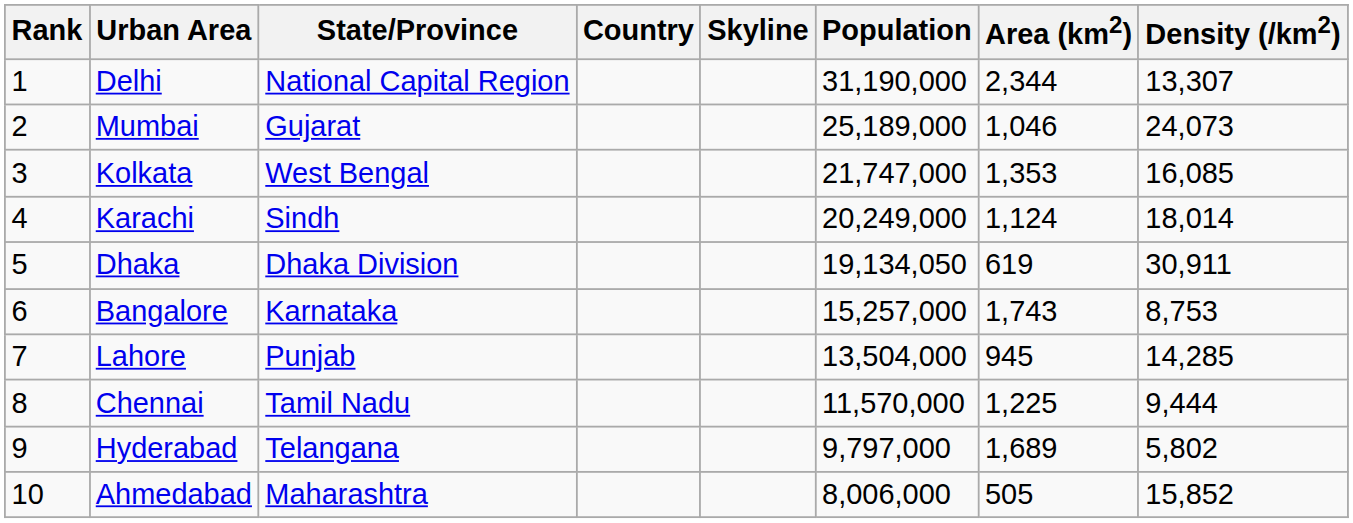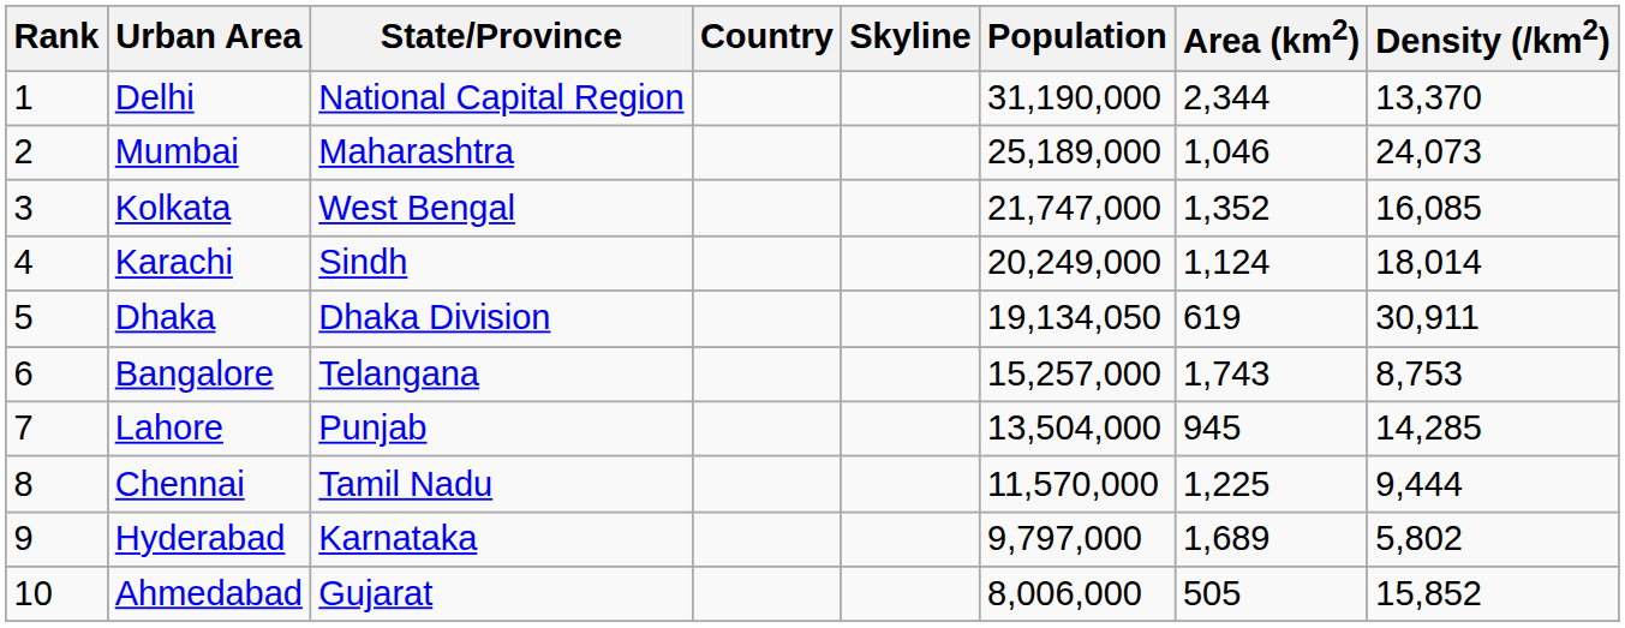 <table class="wikitable sortable" style="text-align:left">
 <tr>
 <th>Rank</th>
 <th>Urban Area</th>
 <th>State/Province</th>
 <th>Country</th>
 <th>Skyline</th>
 <th>Population</th>
 <th>Area (km<sup>2</sup>)</th>
 <th>Density (/km<sup>2</sup>)</th>
 </tr>
 <tr>
 <td>1</td>
 <td><a href='#'>Delhi</a></td>
 <td><a href='#'>National Capital Region</a></td>
 <td></td>
 <td></td>
 <td>31,190,000</td>
 <td>2,344</td>
-<td>13,307</td>
+<td>13,370</td>
 </tr>
 <tr>
 <td>2</td>
 <td><a href='#'>Mumbai</a></td>
-<td><a href='#'>Gujarat</a></td>
+<td><a href='#'>Maharashtra</a></td>
 <td></td>
 <td></td>
 <td>25,189,000</td>
 <td>1,046</td>
 <td>24,073</td>
 </tr>
 <tr>
 <td>3</td>
 <td><a href='#'>Kolkata</a></td>
 <td><a href='#'>West Bengal</a></td>
 <td></td>
 <td></td>
 <td>21,747,000</td>
-<td>1,353</td>
+<td>1,352</td>
 <td>16,085</td>
 </tr>
 <tr>
 <td>4</td>
 <td><a href='#'>Karachi</a></td>
 <td><a href='#'>Sindh</a></td>
 <td></td>
 <td></td>
 <td>20,249,000</td>
 <td>1,124</td>
 <td>18,014</td>
 </tr>
 <tr>
 <td>5</td>
 <td><a href='#'>Dhaka</a></td>
 <td><a href='#'>Dhaka Division</a></td>
 <td></td>
 <td></td>
 <td>19,134,050</td>
 <td>619</td>
 <td>30,911</td>
 </tr>
 <tr>
 <td>6</td>
 <td><a href='#'>Bangalore</a></td>
-<td><a href='#'>Karnataka</a></td>
+<td><a href='#'>Telangana</a></td>
 <td></td>
 <td></td>
 <td>15,257,000</td>
 <td>1,743</td>
 <td>8,753</td>
 </tr>
 <tr>
 <td>7</td>
 <td><a href='#'>Lahore</a></td>
 <td><a href='#'>Punjab</a></td>
 <td></td>
 <td></td>
 <td>13,504,000</td>
 <td>945</td>
 <td>14,285</td>
 </tr>
 <tr>
 <td>8</td>
 <td><a href='#'>Chennai</a></td>
 <td><a href='#'>Tamil Nadu</a></td>
 <td></td>
 <td></td>
 <td>11,570,000</td>
 <td>1,225</td>
 <td>9,444</td>
 </tr>
 <tr>
 <td>9</td>
 <td><a href='#'>Hyderabad</a></td>
-<td><a href='#'>Telangana</a></td>
+<td><a href='#'>Karnataka</a></td>
 <td></td>
 <td></td>
 <td>9,797,000</td>
 <td>1,689</td>
 <td>5,802</td>
 </tr>
 <tr>
 <td>10</td>
 <td><a href='#'>Ahmedabad</a></td>
-<td><a href='#'>Maharashtra</a></td>
+<td><a href='#'>Gujarat</a></td>
 <td></td>
 <td></td>
 <td>8,006,000</td>
 <td>505</td>
 <td>15,852</td>
 </tr>
 </table>
